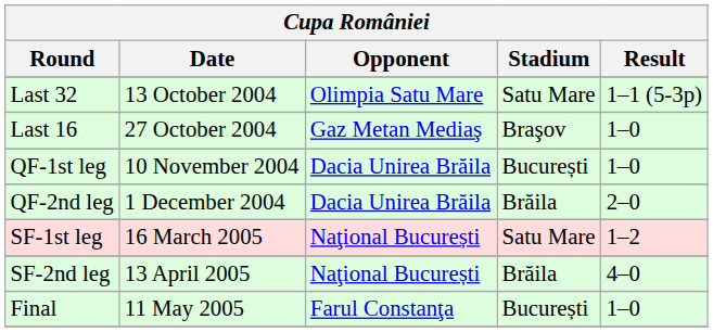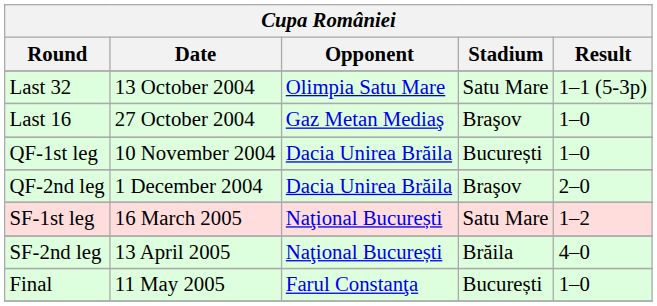 <table class="wikitable" style="width:80%;">
 <tr>
 <th colspan="5" style="text-align:center;"><em>Cupa României</em></th>
 </tr>
 <tr>
 <th>Round</th>
 <th>Date</th>
 <th>Opponent</th>
 <th>Stadium</th>
 <th>Result</th>
 </tr>
 <tr>
 </tr>
 <tr bgcolor="#ddffdd">
 <td>Last 32</td>
 <td>13 October 2004</td>
 <td><a href='#'>Olimpia Satu Mare</a></td>
 <td>Satu Mare</td>
 <td>1–1 (5-3p)</td>
 </tr>
 <tr>
 </tr>
 <tr bgcolor="#ddffdd">
 <td>Last 16</td>
 <td>27 October 2004</td>
 <td><a href='#'>Gaz Metan Mediaş</a></td>
 <td>Braşov</td>
 <td>1–0</td>
 </tr>
 <tr>
 </tr>
 <tr bgcolor="#ddffdd">
 <td>QF-1st leg</td>
 <td>10 November 2004</td>
 <td><a href='#'>Dacia Unirea Brăila</a></td>
 <td>București</td>
 <td>1–0</td>
 </tr>
 <tr>
 </tr>
 <tr bgcolor="#ddffdd">
 <td>QF-2nd leg</td>
 <td>1 December 2004</td>
 <td><a href='#'>Dacia Unirea Brăila</a></td>
-<td>Brăila</td>
+<td>Braşov</td>
 <td>2–0</td>
 </tr>
 <tr>
 </tr>
 <tr bgcolor="#ffdddd">
 <td>SF-1st leg</td>
 <td>16 March 2005</td>
 <td><a href='#'>Naţional București</a></td>
 <td>Satu Mare</td>
 <td>1–2</td>
 </tr>
 <tr>
 </tr>
 <tr bgcolor="#ddffdd">
 <td>SF-2nd leg</td>
 <td>13 April 2005</td>
 <td><a href='#'>Naţional București</a></td>
 <td>Brăila</td>
 <td>4–0</td>
 </tr>
 <tr>
 </tr>
 <tr bgcolor="#ddffdd">
 <td>Final</td>
 <td>11 May 2005</td>
 <td><a href='#'>Farul Constanţa</a></td>
 <td>București</td>
 <td>1–0</td>
 </tr>
 <tr>
 </tr>
 </table>
